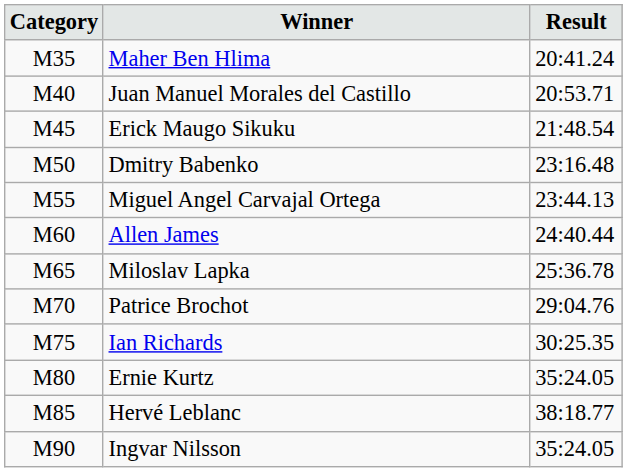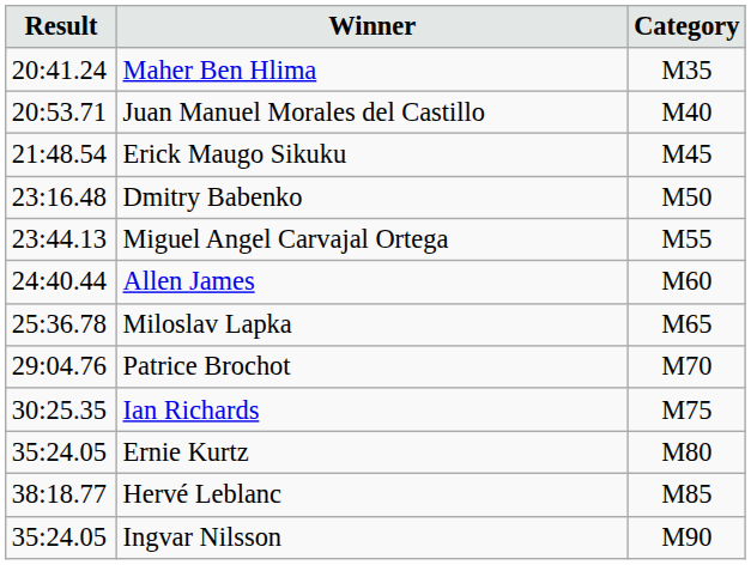 <table class="wikitable" width=35%>
 <tr>
+<td width=15% align="center" bgcolor=#E3E7E6><strong>Result</strong></td>
+<td align="center" bgcolor=#E3E7E6> <strong>Winner</strong></td>
 <td width=15% align="center" bgcolor=#E3E7E6><strong>Category</strong></td>
-<td align="center" bgcolor=#E3E7E6> <strong>Winner</strong></td>
-<td width=15% align="center" bgcolor=#E3E7E6><strong>Result</strong></td>
 </tr>
 <tr>
+<td>20:41.24</td>
+<td> <a href='#'>Maher Ben Hlima</a></td>
 <td align="center">M35</td>
-<td> <a href='#'>Maher Ben Hlima</a></td>
-<td>20:41.24</td>
 </tr>
 <tr>
+<td>20:53.71</td>
+<td> Juan Manuel Morales del Castillo</td>
 <td align="center">M40</td>
-<td> Juan Manuel Morales del Castillo</td>
-<td>20:53.71</td>
 </tr>
 <tr>
+<td>21:48.54</td>
+<td> Erick Maugo Sikuku</td>
 <td align="center">M45</td>
-<td> Erick Maugo Sikuku</td>
-<td>21:48.54</td>
 </tr>
 <tr>
+<td>23:16.48</td>
+<td> Dmitry Babenko</td>
 <td align="center">M50</td>
-<td> Dmitry Babenko</td>
-<td>23:16.48</td>
 </tr>
 <tr>
+<td>23:44.13</td>
+<td> Miguel Angel Carvajal Ortega</td>
 <td align="center">M55</td>
-<td> Miguel Angel Carvajal Ortega</td>
-<td>23:44.13</td>
 </tr>
 <tr>
+<td>24:40.44</td>
+<td> <a href='#'>Allen James</a></td>
 <td align="center">M60</td>
-<td> <a href='#'>Allen James</a></td>
-<td>24:40.44</td>
 </tr>
 <tr>
+<td>25:36.78</td>
+<td> Miloslav Lapka</td>
 <td align="center">M65</td>
-<td> Miloslav Lapka</td>
-<td>25:36.78</td>
 </tr>
 <tr>
+<td>29:04.76</td>
+<td> Patrice Brochot</td>
 <td align="center">M70</td>
-<td> Patrice Brochot</td>
-<td>29:04.76</td>
 </tr>
 <tr>
+<td>30:25.35</td>
+<td> <a href='#'>Ian Richards</a></td>
 <td align="center">M75</td>
-<td> <a href='#'>Ian Richards</a></td>
-<td>30:25.35</td>
 </tr>
 <tr>
+<td>35:24.05</td>
+<td> Ernie Kurtz</td>
 <td align="center">M80</td>
-<td> Ernie Kurtz</td>
-<td>35:24.05</td>
 </tr>
 <tr>
+<td>38:18.77</td>
+<td> Hervé Leblanc</td>
 <td align="center">M85</td>
-<td> Hervé Leblanc</td>
-<td>38:18.77</td>
 </tr>
 <tr>
+<td>35:24.05</td>
+<td> Ingvar Nilsson</td>
 <td align="center">M90</td>
-<td> Ingvar Nilsson</td>
-<td>35:24.05</td>
 </tr>
 </table>
